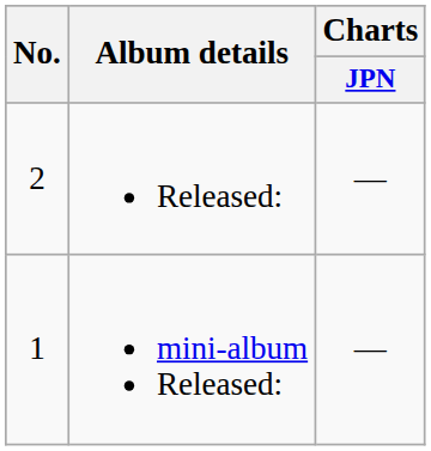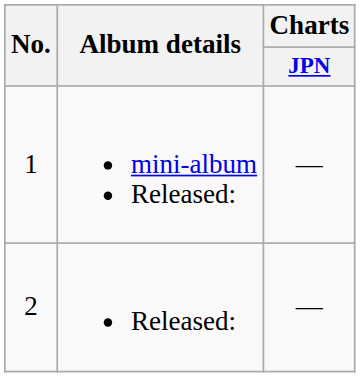 <table class="wikitable">
 <tr>
 <th rowspan="2">No.</th>
 <th rowspan="2">Album details</th>
 <th>Charts</th>
 </tr>
 <tr style="width:3em;font-size:85%;">
 <th><a href='#'>JPN</a><br></th>
 </tr>
 <tr>
+<td align="center">1</td>
+<td><br><ul><li><a href='#'>mini-album</a></li><li>Released: </li></ul></td>
+<td align="center">—</td>
+</tr>
+<tr>
 <td align="center">2</td>
 <td><br><ul><li>Released: </li></ul></td>
 <td align="center">—</td>
 </tr>
-<tr>
-<td align="center">1</td>
-<td><br><ul><li><a href='#'>mini-album</a></li><li>Released: </li></ul></td>
-<td align="center">—</td>
-</tr>
 </table>
